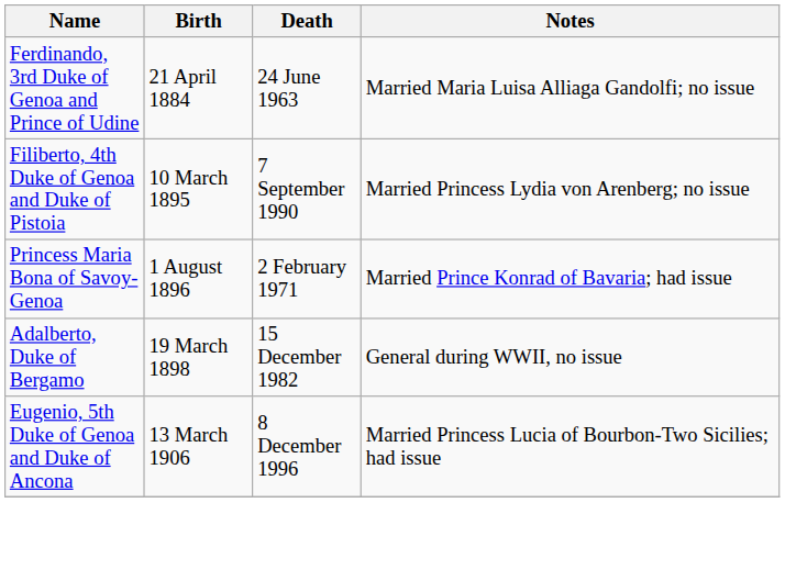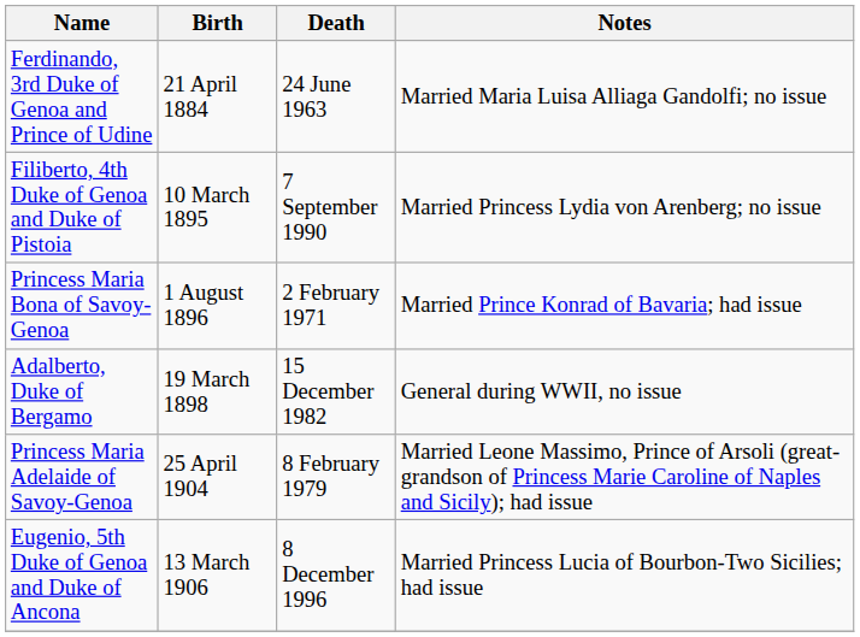 <table class="wikitable sortable">
 <tr>
 <th width="18%">Name</th>
 <th width="14%">Birth</th>
 <th width="14%">Death</th>
 <th width="62%">Notes</th>
 </tr>
 <tr>
 <td><a href='#'>Ferdinando, 3rd Duke of Genoa and Prince of Udine</a></td>
 <td>21 April 1884</td>
 <td>24 June 1963</td>
 <td>Married Maria Luisa Alliaga Gandolfi; no issue</td>
 </tr>
 <tr>
 <td><a href='#'>Filiberto, 4th Duke of Genoa and Duke of Pistoia</a></td>
 <td>10 March 1895</td>
 <td>7 September 1990</td>
 <td>Married Princess Lydia von Arenberg; no issue</td>
 </tr>
 <tr>
 <td><a href='#'>Princess Maria Bona of Savoy-Genoa</a></td>
 <td>1 August 1896</td>
 <td>2 February 1971</td>
 <td>Married <a href='#'>Prince Konrad of Bavaria</a>; had issue</td>
 </tr>
 <tr>
 <td><a href='#'>Adalberto, Duke of Bergamo</a></td>
 <td>19 March 1898</td>
 <td>15 December 1982</td>
 <td>General during WWII, no issue</td>
 </tr>
 <tr>
+<td><a href='#'>Princess Maria Adelaide of Savoy-Genoa</a></td>
+<td>25 April 1904</td>
+<td>8 February 1979</td>
+<td>Married Leone Massimo, Prince of Arsoli (great-grandson of <a href='#'>Princess Marie Caroline of Naples and Sicily</a>); had issue</td>
+</tr>
+<tr>
 <td><a href='#'>Eugenio, 5th Duke of Genoa and Duke of Ancona</a></td>
 <td>13 March 1906</td>
 <td>8 December 1996</td>
 <td>Married Princess Lucia of Bourbon-Two Sicilies; had issue</td>
 </tr>
 <tr>
 </tr>
 </table>
